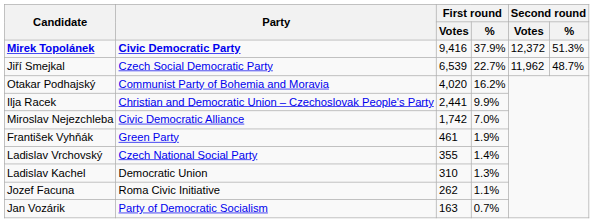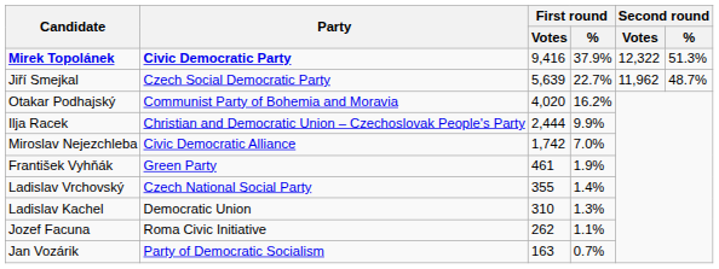 <table class=wikitable>
 <tr>
 <th rowspan=2>Candidate</th>
 <th rowspan=2>Party</th>
 <th colspan=2>First round</th>
 <th colspan=2>Second round</th>
 </tr>
 <tr>
 <th>Votes</th>
 <th>%</th>
 <th>Votes</th>
 <th>%</th>
 </tr>
 <tr>
 <td><strong><a href='#'>Mirek Topolánek</a></strong></td>
 <td><strong><a href='#'>Civic Democratic Party</a></strong></td>
 <td>9,416</td>
 <td>37.9%</td>
-<td>12,372</td>
+<td>12,322</td>
 <td>51.3%</td>
 </tr>
 <tr>
 <td>Jiří Smejkal</td>
 <td><a href='#'>Czech Social Democratic Party</a></td>
-<td>6,539</td>
+<td>5,639</td>
 <td>22.7%</td>
 <td>11,962</td>
 <td>48.7%</td>
 </tr>
 <tr>
 <td>Otakar Podhajský</td>
 <td><a href='#'>Communist Party of Bohemia and Moravia</a></td>
 <td>4,020</td>
 <td>16.2%</td>
 <td colspan=2 rowspan=8></td>
 </tr>
 <tr>
 <td>Ilja Racek</td>
 <td><a href='#'>Christian and Democratic Union – Czechoslovak People's Party</a></td>
-<td>2,441</td>
+<td>2,444</td>
 <td>9.9%</td>
 </tr>
 <tr>
 <td>Miroslav Nejezchleba</td>
 <td><a href='#'>Civic Democratic Alliance</a></td>
 <td>1,742</td>
 <td>7.0%</td>
 </tr>
 <tr>
 <td>František Vyhňák</td>
 <td><a href='#'>Green Party</a></td>
 <td>461</td>
 <td>1.9%</td>
 </tr>
 <tr>
 <td>Ladislav Vrchovský</td>
 <td><a href='#'>Czech National Social Party</a></td>
 <td>355</td>
 <td>1.4%</td>
 </tr>
 <tr>
 <td>Ladislav Kachel</td>
 <td>Democratic Union</td>
 <td>310</td>
 <td>1.3%</td>
 </tr>
 <tr>
 <td>Jozef Facuna</td>
 <td>Roma Civic Initiative</td>
 <td>262</td>
 <td>1.1%</td>
 </tr>
 <tr>
 <td>Jan Vozárik</td>
 <td><a href='#'>Party of Democratic Socialism</a></td>
 <td>163</td>
 <td>0.7%</td>
 </tr>
 </table>
